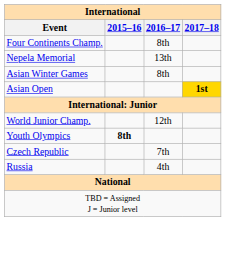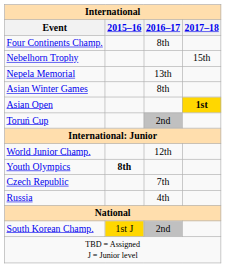 <table class="wikitable" style="text-align:center">
 <tr>
 <th style="background-color: #ffdead; " colspan=4 align=center>International</th>
 </tr>
 <tr>
 <th>Event</th>
 <th><a href='#'>2015–16</a></th>
 <th><a href='#'>2016–17</a></th>
 <th><a href='#'>2017–18</a></th>
 </tr>
 <tr>
 <td align=left><a href='#'>Four Continents Champ.</a></td>
 <td></td>
 <td>8th</td>
 <td></td>
+</tr>
+<tr>
+<td align=left> <a href='#'>Nebelhorn Trophy</a></td>
+<td></td>
+<td></td>
+<td>15th</td>
 </tr>
 <tr>
 <td align=left> <a href='#'>Nepela Memorial</a></td>
 <td></td>
 <td>13th</td>
 <td></td>
 </tr>
 <tr>
 <td align=left><a href='#'>Asian Winter Games</a></td>
 <td></td>
 <td>8th</td>
 <td></td>
 </tr>
 <tr>
 <td align=left><a href='#'>Asian Open</a></td>
 <td></td>
 <td></td>
 <td bgcolor=gold><strong>1st</strong></td>
+</tr>
+<tr>
+<td align=left><a href='#'>Toruń Cup</a></td>
+<td></td>
+<td bgcolor=silver>2nd</td>
+<td></td>
 </tr>
 <tr>
 <th style="background-color: #ffdead; " colspan=4 align=center>International: Junior</th>
 </tr>
 <tr>
 <td align=left><a href='#'>World Junior Champ.</a></td>
 <td></td>
 <td>12th</td>
 <td></td>
 </tr>
 <tr>
 <td align=left><a href='#'>Youth Olympics</a></td>
 <td><strong>8th</strong></td>
 <td></td>
 <td></td>
 </tr>
 <tr>
 <td align=left> <a href='#'>Czech Republic</a></td>
 <td></td>
 <td>7th</td>
 <td></td>
 </tr>
 <tr>
 <td align=left> <a href='#'>Russia</a></td>
 <td></td>
 <td>4th</td>
 <td></td>
 </tr>
 <tr>
 <th style="background-color: #ffdead; " colspan=4 align=center>National</th>
 </tr>
 <tr>
+<td align=left><a href='#'>South Korean Champ.</a></td>
+<td bgcolor=gold>1st J</td>
+<td bgcolor=silver>2nd</td>
+<td></td>
+</tr>
+<tr>
 <td colspan=4 align=center><small> TBD = Assigned <br> J = Junior level </small></td>
 </tr>
 </table>
